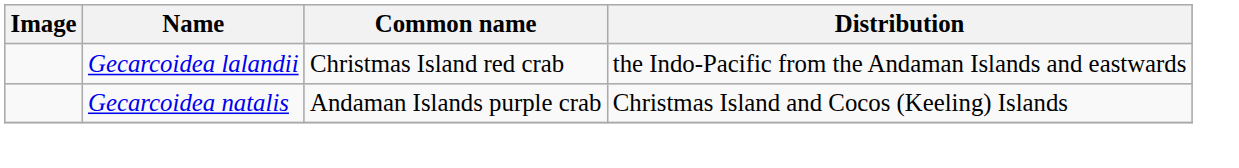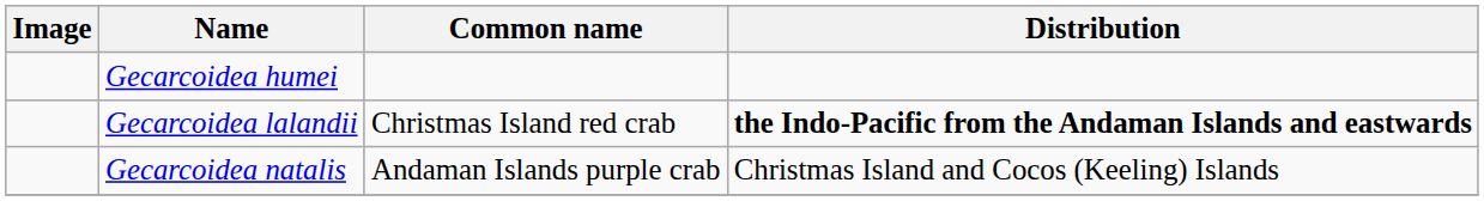 <table class="wikitable sortable">
 <tr>
 <th>Image</th>
 <th>Name</th>
 <th>Common name</th>
 <th>Distribution</th>
 </tr>
 <tr>
 <td></td>
+<td><em><a href='#'>Gecarcoidea humei</a></em> </td>
+<td></td>
+<td></td>
+</tr>
+<tr>
+<td></td>
 <td><em><a href='#'>Gecarcoidea lalandii</a></em> </td>
 <td>Christmas Island red crab</td>
-<td>the Indo-Pacific from the Andaman Islands and eastwards</td>
+<td><strong>the Indo-Pacific from the Andaman Islands and eastwards</strong></td>
 </tr>
 <tr>
 <td></td>
 <td><em><a href='#'>Gecarcoidea natalis</a></em> </td>
 <td>Andaman Islands purple crab</td>
 <td>Christmas Island and Cocos (Keeling) Islands</td>
 </tr>
 <tr>
 </tr>
 </table>
